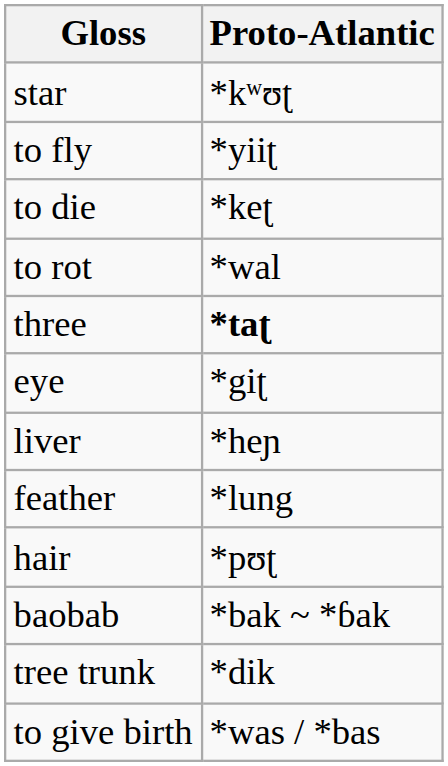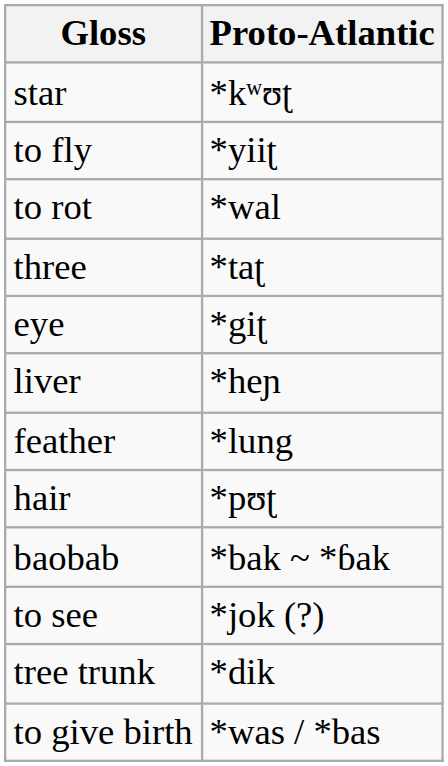 <table class="wikitable">
 <tr>
 <th>Gloss</th>
 <th>Proto-Atlantic</th>
 </tr>
 <tr>
 <td>star</td>
 <td>*kʷʊʈ</td>
 </tr>
 <tr>
 <td>to fly</td>
 <td>*yiiʈ</td>
 </tr>
 <tr>
-<td>to die</td>
-<td>*keʈ</td>
-</tr>
-<tr>
 <td>to rot</td>
 <td>*wal</td>
 </tr>
 <tr>
 <td>three</td>
-<td><strong>*taʈ</strong></td>
+<td>*taʈ</td>
 </tr>
 <tr>
 <td>eye</td>
 <td>*giʈ</td>
 </tr>
 <tr>
 <td>liver</td>
 <td>*heɲ</td>
 </tr>
 <tr>
 <td>feather</td>
 <td>*lung</td>
 </tr>
 <tr>
 <td>hair</td>
 <td>*pʊʈ</td>
 </tr>
 <tr>
 <td>baobab</td>
 <td>*bak ~ *ɓak</td>
 </tr>
 <tr>
+<td>to see</td>
+<td>*jok (?)</td>
+</tr>
+<tr>
 <td>tree trunk</td>
 <td>*dik</td>
 </tr>
 <tr>
 <td>to give birth</td>
 <td>*was / *bas</td>
 </tr>
 </table>
